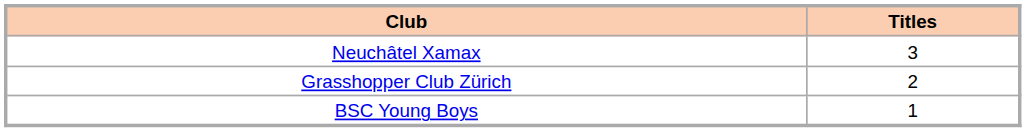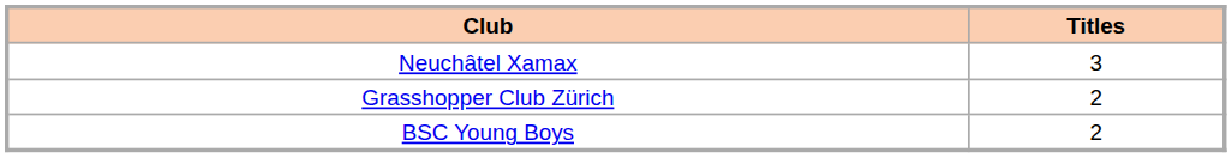 <table class="wikitable" width=30% border="2" cellpadding="4" cellspacing="4" style="margin: 1em 1em 1em 0; border: 2px #aaa solid; text-align: center; background: #FFFFFF; border-collapse: collapse; font-size: 11px">
 <tr bgcolor=#FBCEB1>
 <td><strong>Club</strong></td>
 <td><strong>Titles</strong></td>
 </tr>
 <tr>
 <td><a href='#'>Neuchâtel Xamax</a></td>
 <td>3</td>
 </tr>
 <tr>
 <td><a href='#'>Grasshopper Club Zürich</a></td>
 <td>2</td>
 </tr>
 <tr>
 <td><a href='#'>BSC Young Boys</a></td>
-<td>1</td>
+<td>2</td>
 </tr>
 <tr>
 </tr>
 </table>
